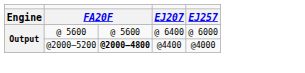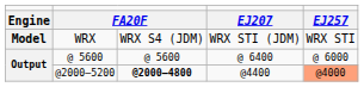 <table class="wikitable floatright" style="font-size:100%;text-align:center;">
 <tr>
 <td></td>
 <td colspan=2></td>
 <td></td>
 <td></td>
 </tr>
 <tr>
 <th>Engine</th>
 <th colspan=2><a href='#'><em>FA20F</em></a></th>
 <th><a href='#'><em>EJ207</em></a></th>
 <th><a href='#'><em>EJ257</em></a></th>
 </tr>
+<tr>
+<th>Model</th>
+<td>WRX</td>
+<td>WRX S4 (JDM)</td>
+<td>WRX STI (JDM)</td>
+<td>WRX STI</td>
+</tr>
 <tr style="font-size:85%;">
 <th rowspan=2>Output</th>
 <td> @ 5600</td>
 <td> @ 5600</td>
 <td> @ 6400</td>
 <td> @ 6000</td>
 </tr>
 <tr style="font-size:85%;">
 <td> @2000–5200</td>
 <td><strong> @2000–4800</strong></td>
 <td> @4400</td>
-<td> @4000</td>
+<td style="background: lightsalmon;"> @4000</td>
 </tr>
 </table>
